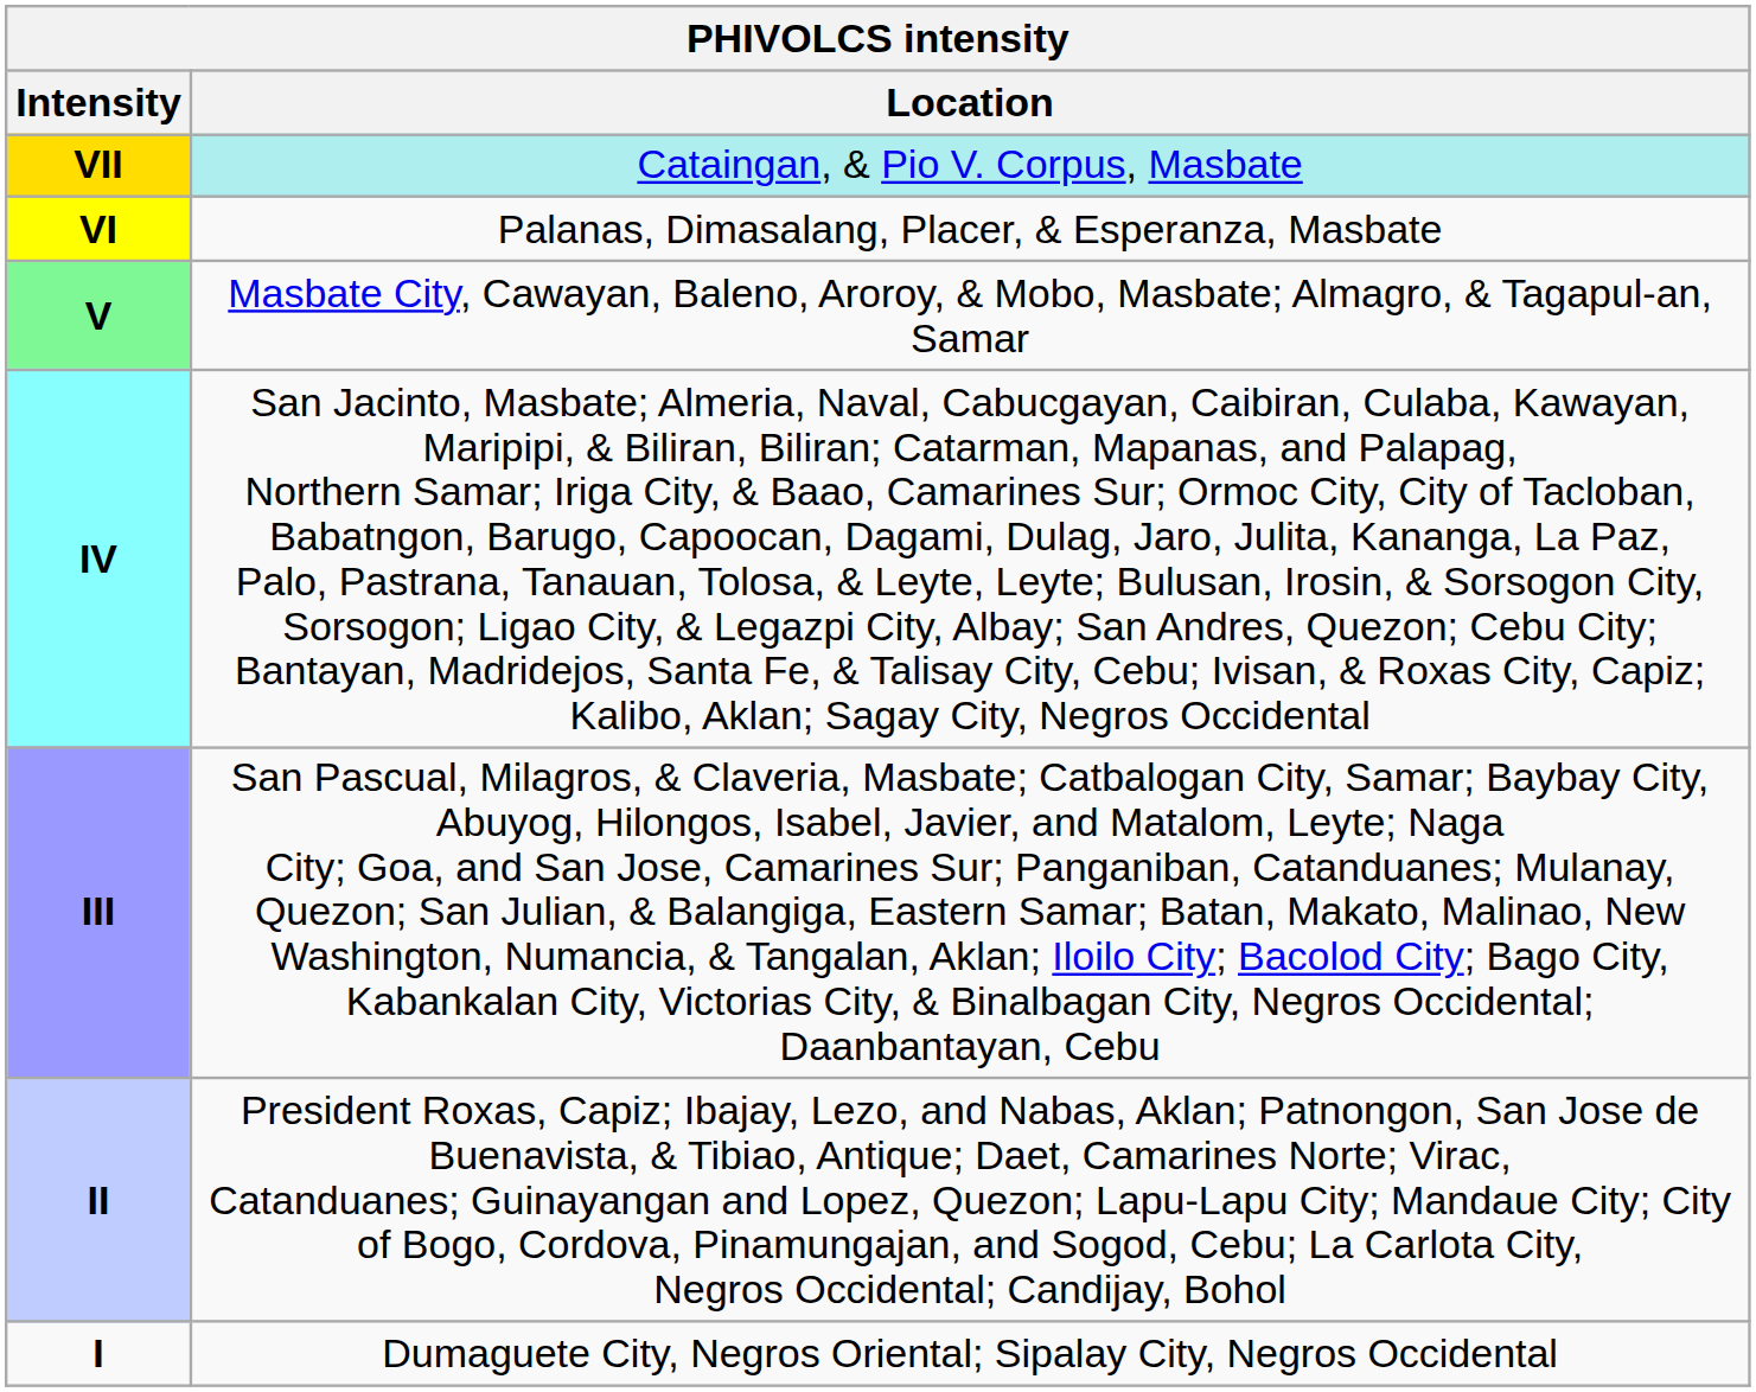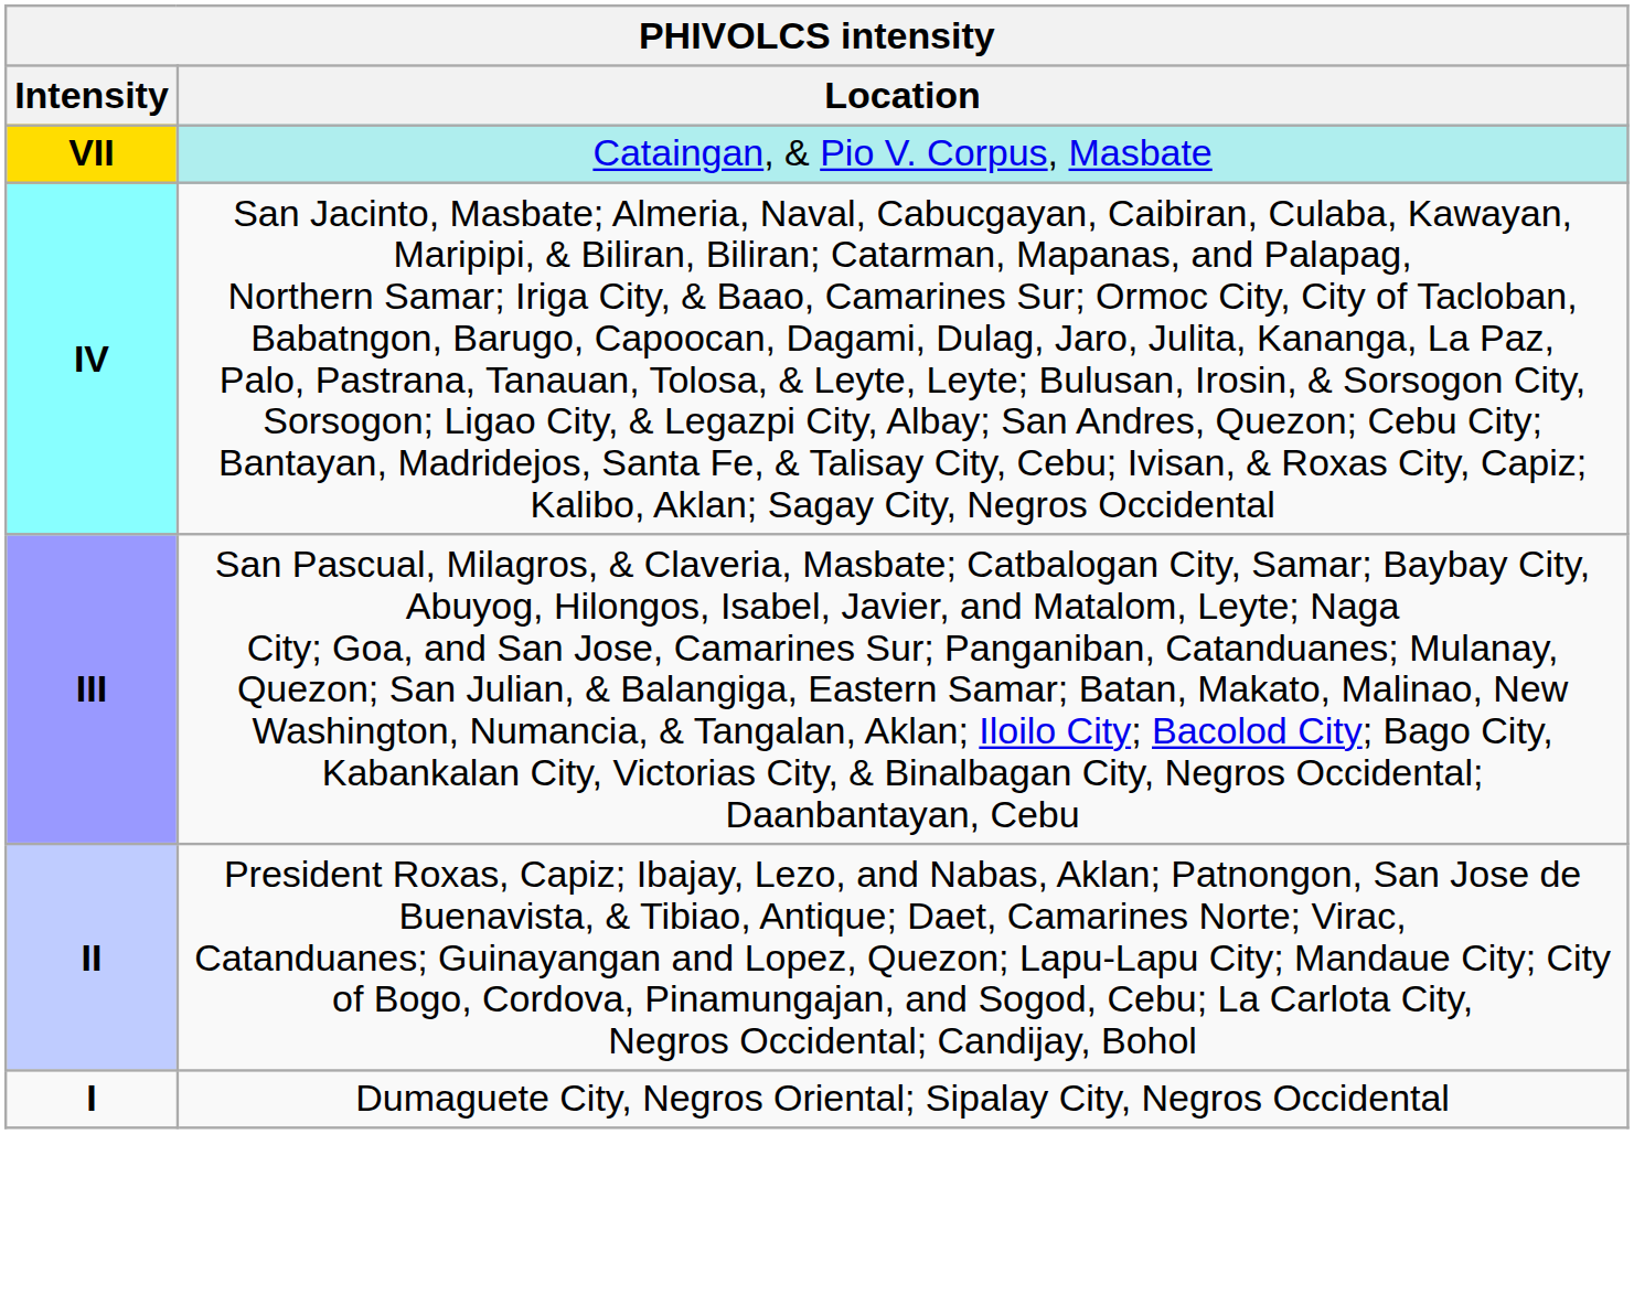 <table class="wikitable" style="margin-left: auto; margin-right: auto; text-align:center; font-size:90%;">
 <tr>
 <th colspan="2"><strong>PHIVOLCS intensity</strong></th>
 </tr>
 <tr>
 <th>Intensity</th>
 <th>Location</th>
 </tr>
 <tr>
 <th style="background-color: #fd0;"><strong>VII</strong></th>
 <td style="background: paleturquoise;"><a href='#'>Cataingan</a>, & <a href='#'>Pio V. Corpus</a>, <a href='#'>Masbate</a></td>
-</tr>
-<tr>
-<th style="background-color: #ff0;"><strong>VI</strong></th>
-<td>Palanas, Dimasalang, Placer, & Esperanza, Masbate</td>
-</tr>
-<tr>
-<td style="background-color: #7df894;"><strong>V</strong></td>
-<td><a href='#'>Masbate City</a>, Cawayan, Baleno, Aroroy, & Mobo, Masbate; Almagro, & Tagapul-an, Samar</td>
 </tr>
 <tr>
 <th style="background-color: #8ff;"><strong>IV</strong></th>
 <td>San Jacinto, Masbate; Almeria, Naval, Cabucgayan, Caibiran, Culaba, Kawayan, Maripipi, & Biliran, Biliran; Catarman, Mapanas, and Palapag,<br>Northern Samar; Iriga City, & Baao, Camarines Sur; Ormoc City, City of Tacloban, Babatngon, Barugo, Capoocan, Dagami, Dulag, Jaro, Julita, Kananga, La Paz,<br>Palo, Pastrana, Tanauan, Tolosa, & Leyte, Leyte; Bulusan, Irosin, & Sorsogon City, Sorsogon; Ligao City, & Legazpi City, Albay; San Andres, Quezon; Cebu City;<br>Bantayan, Madridejos, Santa Fe, & Talisay City, Cebu; Ivisan, & Roxas City, Capiz; Kalibo, Aklan; Sagay City, Negros Occidental</td>
 </tr>
 <tr>
 <th style="background-color: #99f;"><strong>III</strong></th>
 <td>San Pascual, Milagros, & Claveria, Masbate; Catbalogan City, Samar; Baybay City, Abuyog, Hilongos, Isabel, Javier, and Matalom, Leyte; Naga<br>City; Goa, and San Jose, Camarines Sur; Panganiban, Catanduanes; Mulanay, Quezon; San Julian, & Balangiga, Eastern Samar; Batan, Makato, Malinao, New<br>Washington, Numancia, & Tangalan, Aklan; <a href='#'>Iloilo City</a>; <a href='#'>Bacolod City</a>; Bago City, Kabankalan City, Victorias City, & Binalbagan City, Negros Occidental;<br>Daanbantayan, Cebu</td>
 </tr>
 <tr>
 <th style="background-color: #bfccff;"><strong>II</strong></th>
 <td>President Roxas, Capiz; Ibajay, Lezo, and Nabas, Aklan; Patnongon, San Jose de Buenavista, & Tibiao, Antique; Daet, Camarines Norte; Virac,<br>Catanduanes; Guinayangan and Lopez, Quezon; Lapu-Lapu City; Mandaue City; City of Bogo, Cordova, Pinamungajan, and Sogod, Cebu; La Carlota City,<br>Negros Occidental; Candijay, Bohol</td>
 </tr>
 <tr>
 <td><strong>I</strong></td>
 <td>Dumaguete City, Negros Oriental; Sipalay City, Negros Occidental</td>
 </tr>
 </table>
